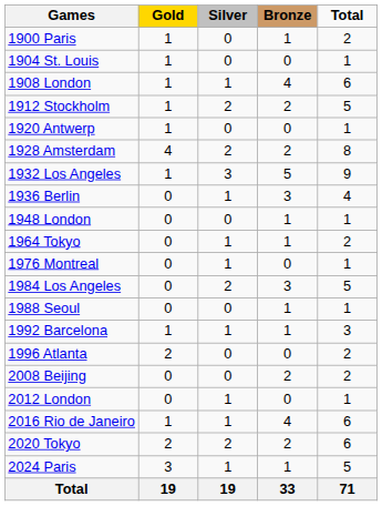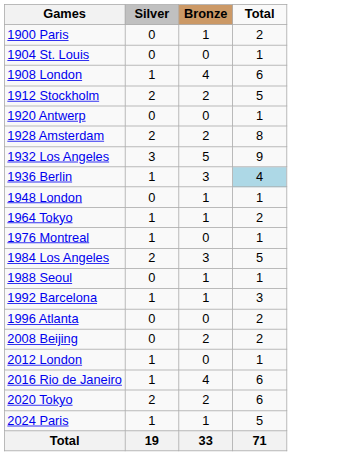 <table class="wikitable">
 <tr align=center>
 <th>Games</th>
-<td width=60 bgcolor=gold><strong>Gold</strong></td>
 <td width=60 bgcolor=silver><strong>Silver</strong></td>
 <td width=60 bgcolor=cc9966><strong>Bronze</strong></td>
 <td width=60><strong>Total</strong></td>
 </tr>
 <tr align=center>
 <td align=left><a href='#'>1900 Paris</a></td>
-<td>1</td>
 <td>0</td>
 <td>1</td>
 <td>2</td>
 </tr>
 <tr align=center>
 <td align=left><a href='#'>1904 St. Louis</a></td>
-<td>1</td>
 <td>0</td>
 <td>0</td>
 <td>1</td>
 </tr>
 <tr align=center>
 <td align=left><a href='#'>1908 London</a></td>
 <td>1</td>
-<td>1</td>
 <td>4</td>
 <td>6</td>
 </tr>
 <tr align=center>
 <td align=left><a href='#'>1912 Stockholm</a></td>
-<td>1</td>
 <td>2</td>
 <td>2</td>
 <td>5</td>
 </tr>
 <tr align=center>
 <td align=left><a href='#'>1920 Antwerp</a></td>
-<td>1</td>
 <td>0</td>
 <td>0</td>
 <td>1</td>
 </tr>
 <tr align=center>
 <td align=left><a href='#'>1928 Amsterdam</a></td>
-<td>4</td>
 <td>2</td>
 <td>2</td>
 <td>8</td>
 </tr>
 <tr align=center>
 <td align=left><a href='#'>1932 Los Angeles</a></td>
-<td>1</td>
 <td>3</td>
 <td>5</td>
 <td>9</td>
 </tr>
 <tr align=center>
 <td align=left><a href='#'>1936 Berlin</a></td>
-<td>0</td>
 <td>1</td>
 <td>3</td>
-<td>4</td>
+<td style="background: lightblue;">4</td>
 </tr>
 <tr align=center>
 <td align=left><a href='#'>1948 London</a></td>
-<td>0</td>
 <td>0</td>
 <td>1</td>
 <td>1</td>
 </tr>
 <tr align=center>
 <td align=left><a href='#'>1964 Tokyo</a></td>
-<td>0</td>
 <td>1</td>
 <td>1</td>
 <td>2</td>
 </tr>
 <tr align=center>
 <td align=left><a href='#'>1976 Montreal</a></td>
-<td>0</td>
 <td>1</td>
 <td>0</td>
 <td>1</td>
 </tr>
 <tr align=center>
 <td align=left><a href='#'>1984 Los Angeles</a></td>
-<td>0</td>
 <td>2</td>
 <td>3</td>
 <td>5</td>
 </tr>
 <tr align=center>
 <td align=left><a href='#'>1988 Seoul</a></td>
-<td>0</td>
 <td>0</td>
 <td>1</td>
 <td>1</td>
 </tr>
 <tr align=center>
 <td align=left><a href='#'>1992 Barcelona</a></td>
 <td>1</td>
 <td>1</td>
-<td>1</td>
 <td>3</td>
 </tr>
 <tr align=center>
 <td align=left><a href='#'>1996 Atlanta</a></td>
-<td>2</td>
 <td>0</td>
 <td>0</td>
 <td>2</td>
 </tr>
 <tr align=center>
 <td align=left><a href='#'>2008 Beijing</a></td>
 <td>0</td>
-<td>0</td>
 <td>2</td>
 <td>2</td>
 </tr>
 <tr align=center>
 <td align=left><a href='#'>2012 London</a></td>
-<td>0</td>
 <td>1</td>
 <td>0</td>
 <td>1</td>
 </tr>
 <tr align=center>
 <td align=left><a href='#'>2016 Rio de Janeiro</a></td>
-<td>1</td>
 <td>1</td>
 <td>4</td>
 <td>6</td>
 </tr>
 <tr align=center>
 <td align=left><a href='#'>2020 Tokyo</a></td>
 <td>2</td>
 <td>2</td>
-<td>2</td>
 <td>6</td>
 </tr>
 <tr align=center>
 <td align=left><a href='#'>2024 Paris</a></td>
-<td>3</td>
 <td>1</td>
 <td>1</td>
 <td>5</td>
 </tr>
 <tr align=center>
 <th>Total</th>
 <th>19</th>
-<th>19</th>
 <th>33</th>
 <th>71</th>
 </tr>
 </table>
